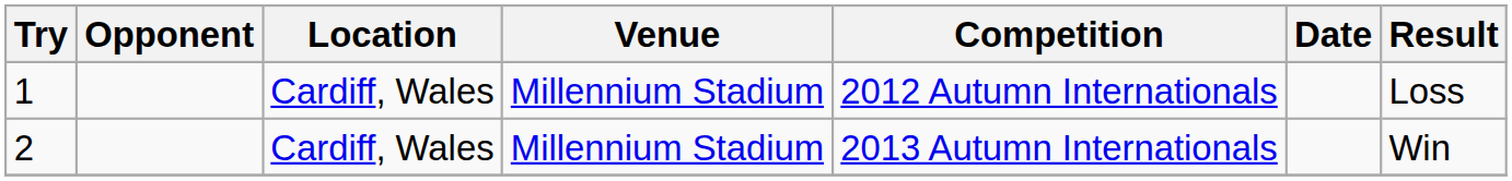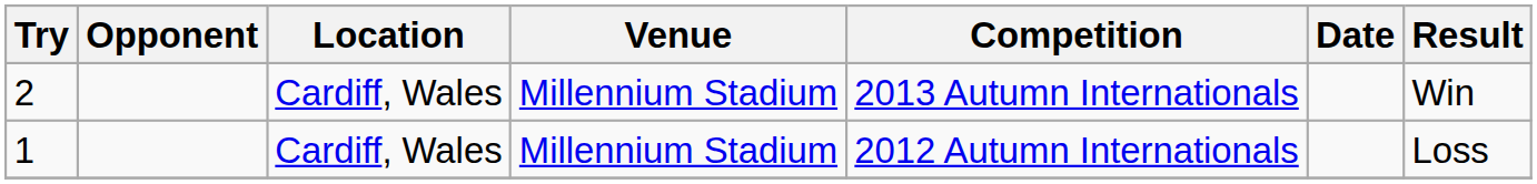 <table class="wikitable sortable" style="font-size:95%">
 <tr>
 <th>Try</th>
 <th>Opponent</th>
 <th>Location</th>
 <th>Venue</th>
 <th>Competition</th>
 <th>Date</th>
 <th>Result</th>
 </tr>
 <tr>
+<td>2</td>
+<td></td>
+<td><a href='#'>Cardiff</a>, Wales</td>
+<td><a href='#'>Millennium Stadium</a></td>
+<td><a href='#'>2013 Autumn Internationals</a></td>
+<td></td>
+<td>Win</td>
+</tr>
+<tr>
 <td>1</td>
 <td></td>
 <td><a href='#'>Cardiff</a>, Wales</td>
 <td><a href='#'>Millennium Stadium</a></td>
 <td><a href='#'>2012 Autumn Internationals</a></td>
 <td></td>
 <td>Loss</td>
 </tr>
 <tr>
-<td>2</td>
-<td></td>
-<td><a href='#'>Cardiff</a>, Wales</td>
-<td><a href='#'>Millennium Stadium</a></td>
-<td><a href='#'>2013 Autumn Internationals</a></td>
-<td></td>
-<td>Win</td>
-</tr>
-<tr>
 </tr>
 </table>
